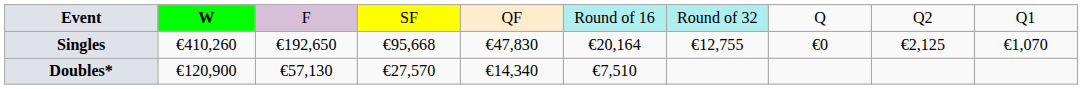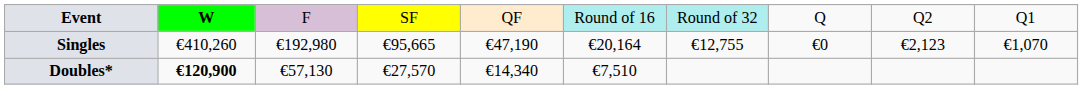 <table class=wikitable style=font-size:90%;text-align:center>
 <tr>
 <td style="width:130px; background:#dfe2e9;"><strong>Event</strong></td>
 <td style="width:80px; background:lime;"><strong>W</strong></td>
 <td style="width:85px; background:thistle;">F</td>
 <td style="width:85px; background:#ff0;">SF</td>
 <td style="width:85px; background:#ffebcd;">QF</td>
 <td style="width:85px; background:#afeeee;">Round of 16</td>
 <td style="width:85px; background:#afeeee;">Round of 32</td>
 <td width=85>Q</td>
 <td width=85>Q2</td>
 <td width=85>Q1</td>
 </tr>
 <tr>
 <td style="background:#dfe2e9;"><strong>Singles</strong></td>
 <td>€410,260</td>
-<td>€192,650</td>
-<td>€95,668</td>
-<td>€47,830</td>
+<td>€192,980</td>
+<td>€95,665</td>
+<td>€47,190</td>
 <td>€20,164</td>
 <td>€12,755</td>
 <td>€0</td>
-<td>€2,125</td>
+<td>€2,123</td>
 <td>€1,070</td>
 </tr>
 <tr>
 <td style="background:#dfe2e9;"><strong>Doubles*</strong></td>
-<td>€120,900</td>
+<td><strong>€120,900</strong></td>
 <td>€57,130</td>
 <td>€27,570</td>
 <td>€14,340</td>
 <td>€7,510</td>
 <td></td>
 <td></td>
 <td></td>
 <td></td>
 </tr>
 </table>
